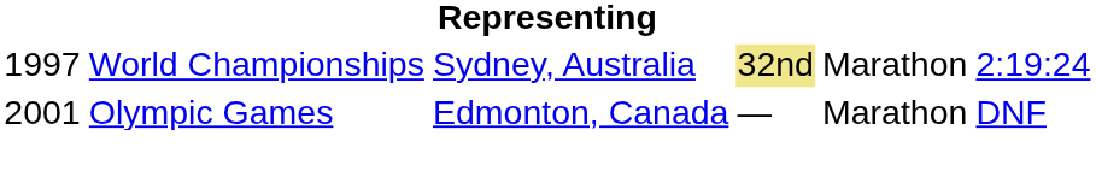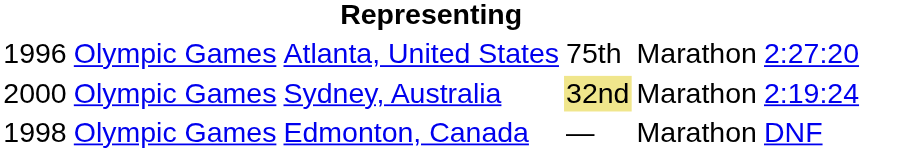 <table>
 <tr>
 <th colspan="6">Representing </th>
 </tr>
 <tr>
-<td>1997</td>
-<td><a href='#'>World Championships</a></td>
+<td>1996</td>
+<td><a href='#'>Olympic Games</a></td>
+<td><a href='#'>Atlanta, United States</a></td>
+<td>75th</td>
+<td>Marathon</td>
+<td><a href='#'>2:27:20</a></td>
+</tr>
+<tr>
+<td>2000</td>
+<td><a href='#'>Olympic Games</a></td>
 <td><a href='#'>Sydney, Australia</a></td>
 <td style="background: khaki;">32nd</td>
 <td>Marathon</td>
 <td><a href='#'>2:19:24</a></td>
 </tr>
 <tr>
-<td>2001</td>
+<td>1998</td>
 <td><a href='#'>Olympic Games</a></td>
 <td><a href='#'>Edmonton, Canada</a></td>
 <td>—</td>
 <td>Marathon</td>
 <td><a href='#'>DNF</a></td>
 </tr>
 </table>
